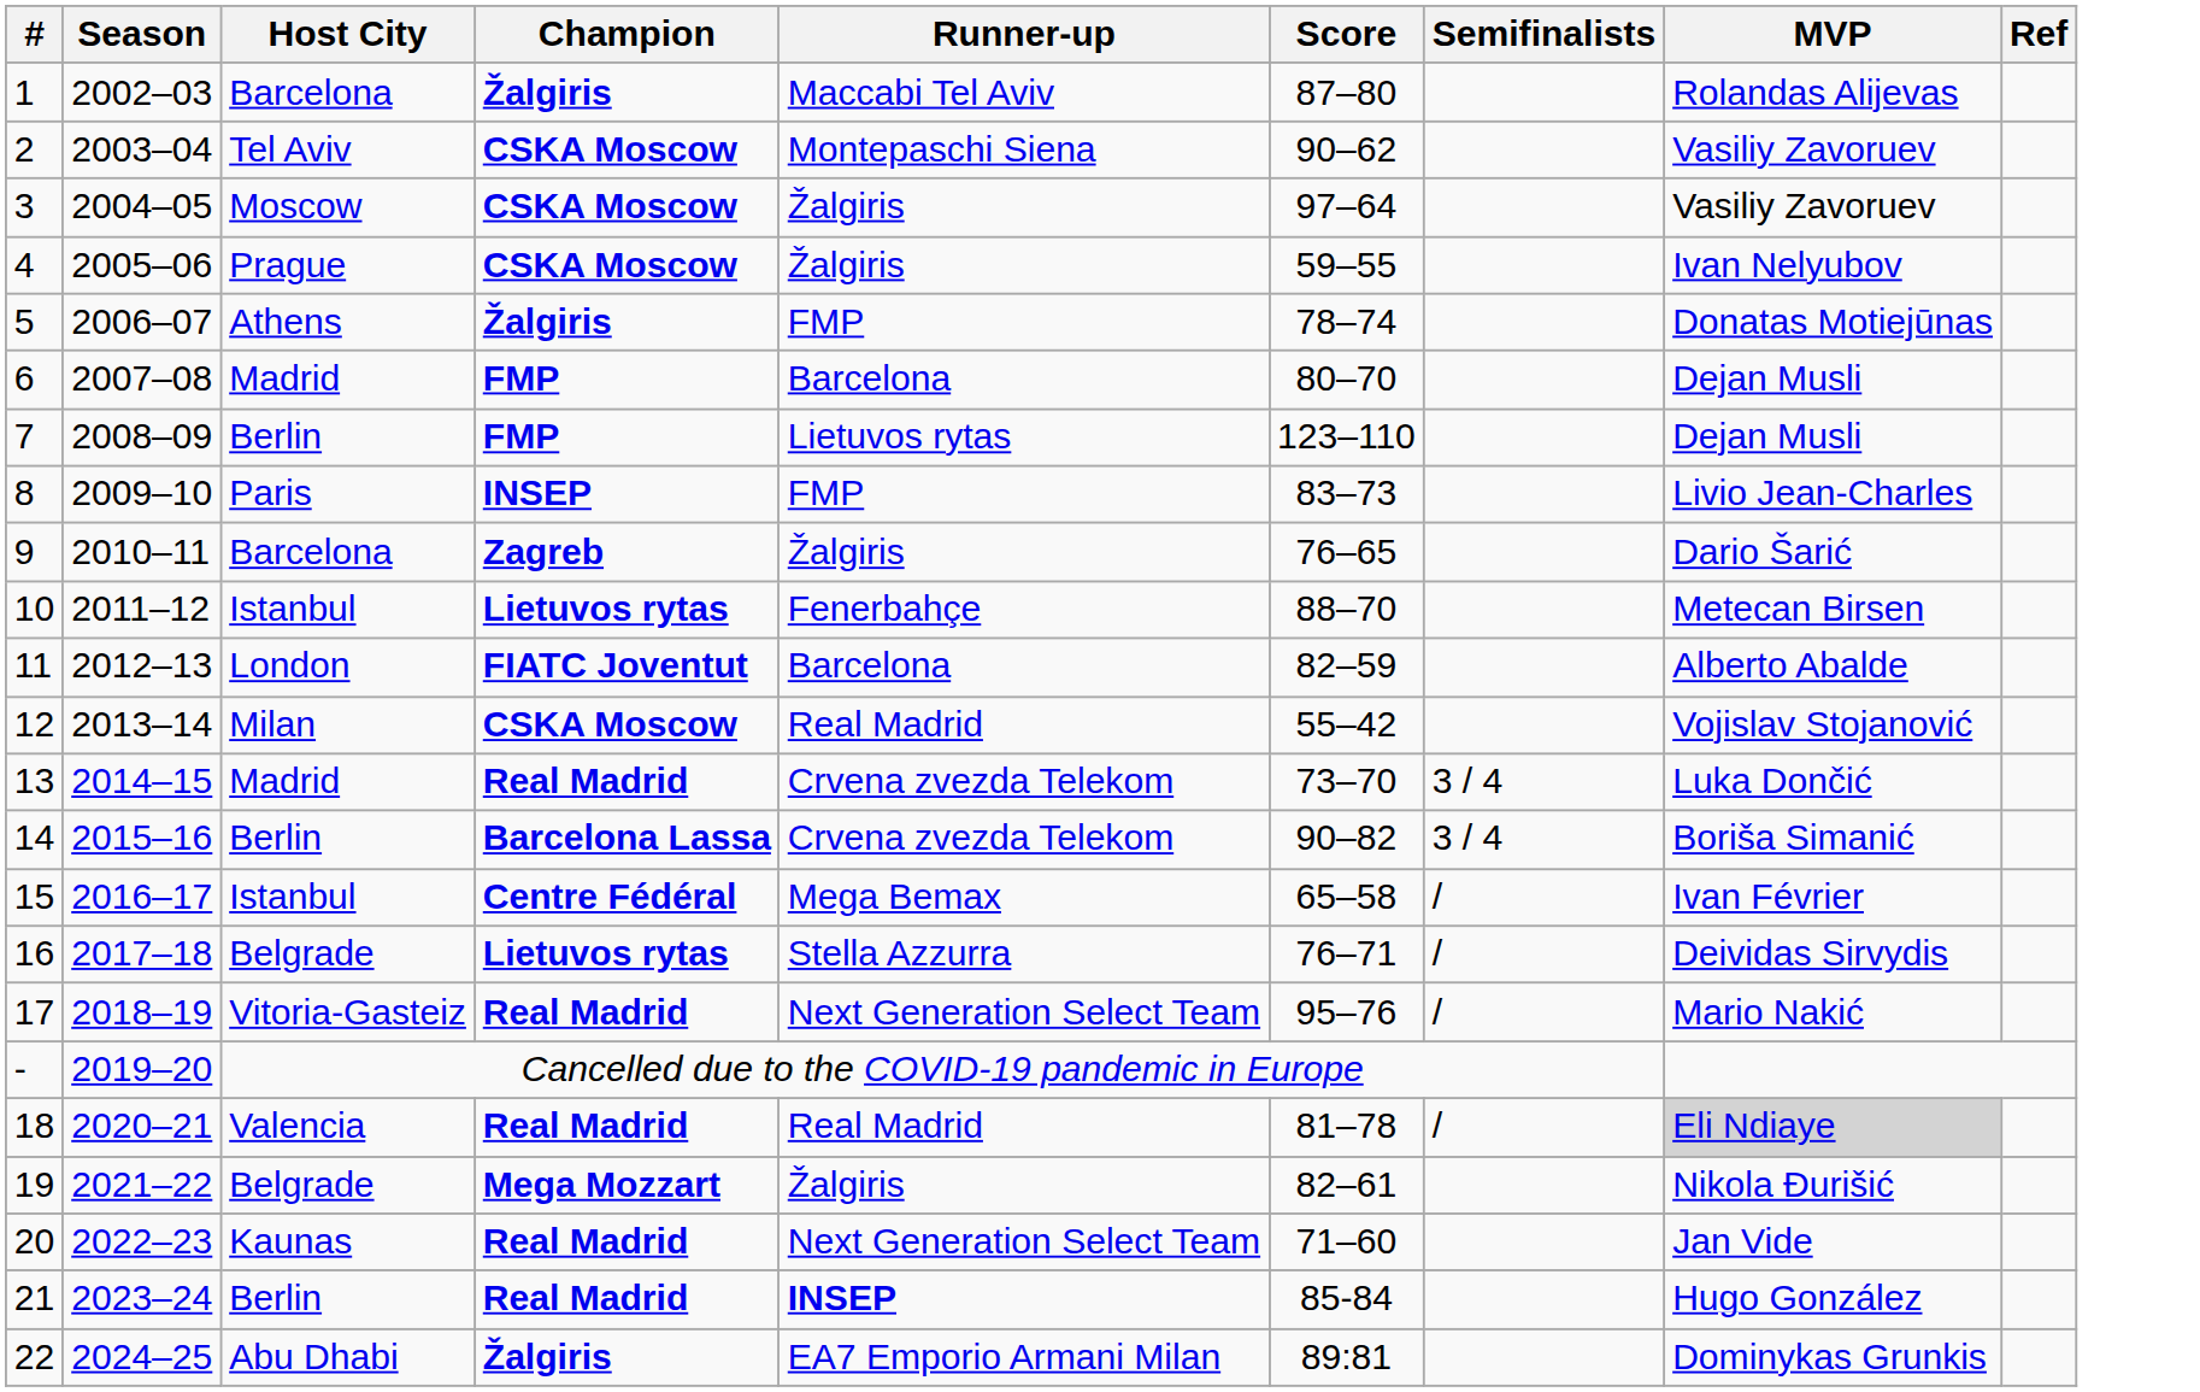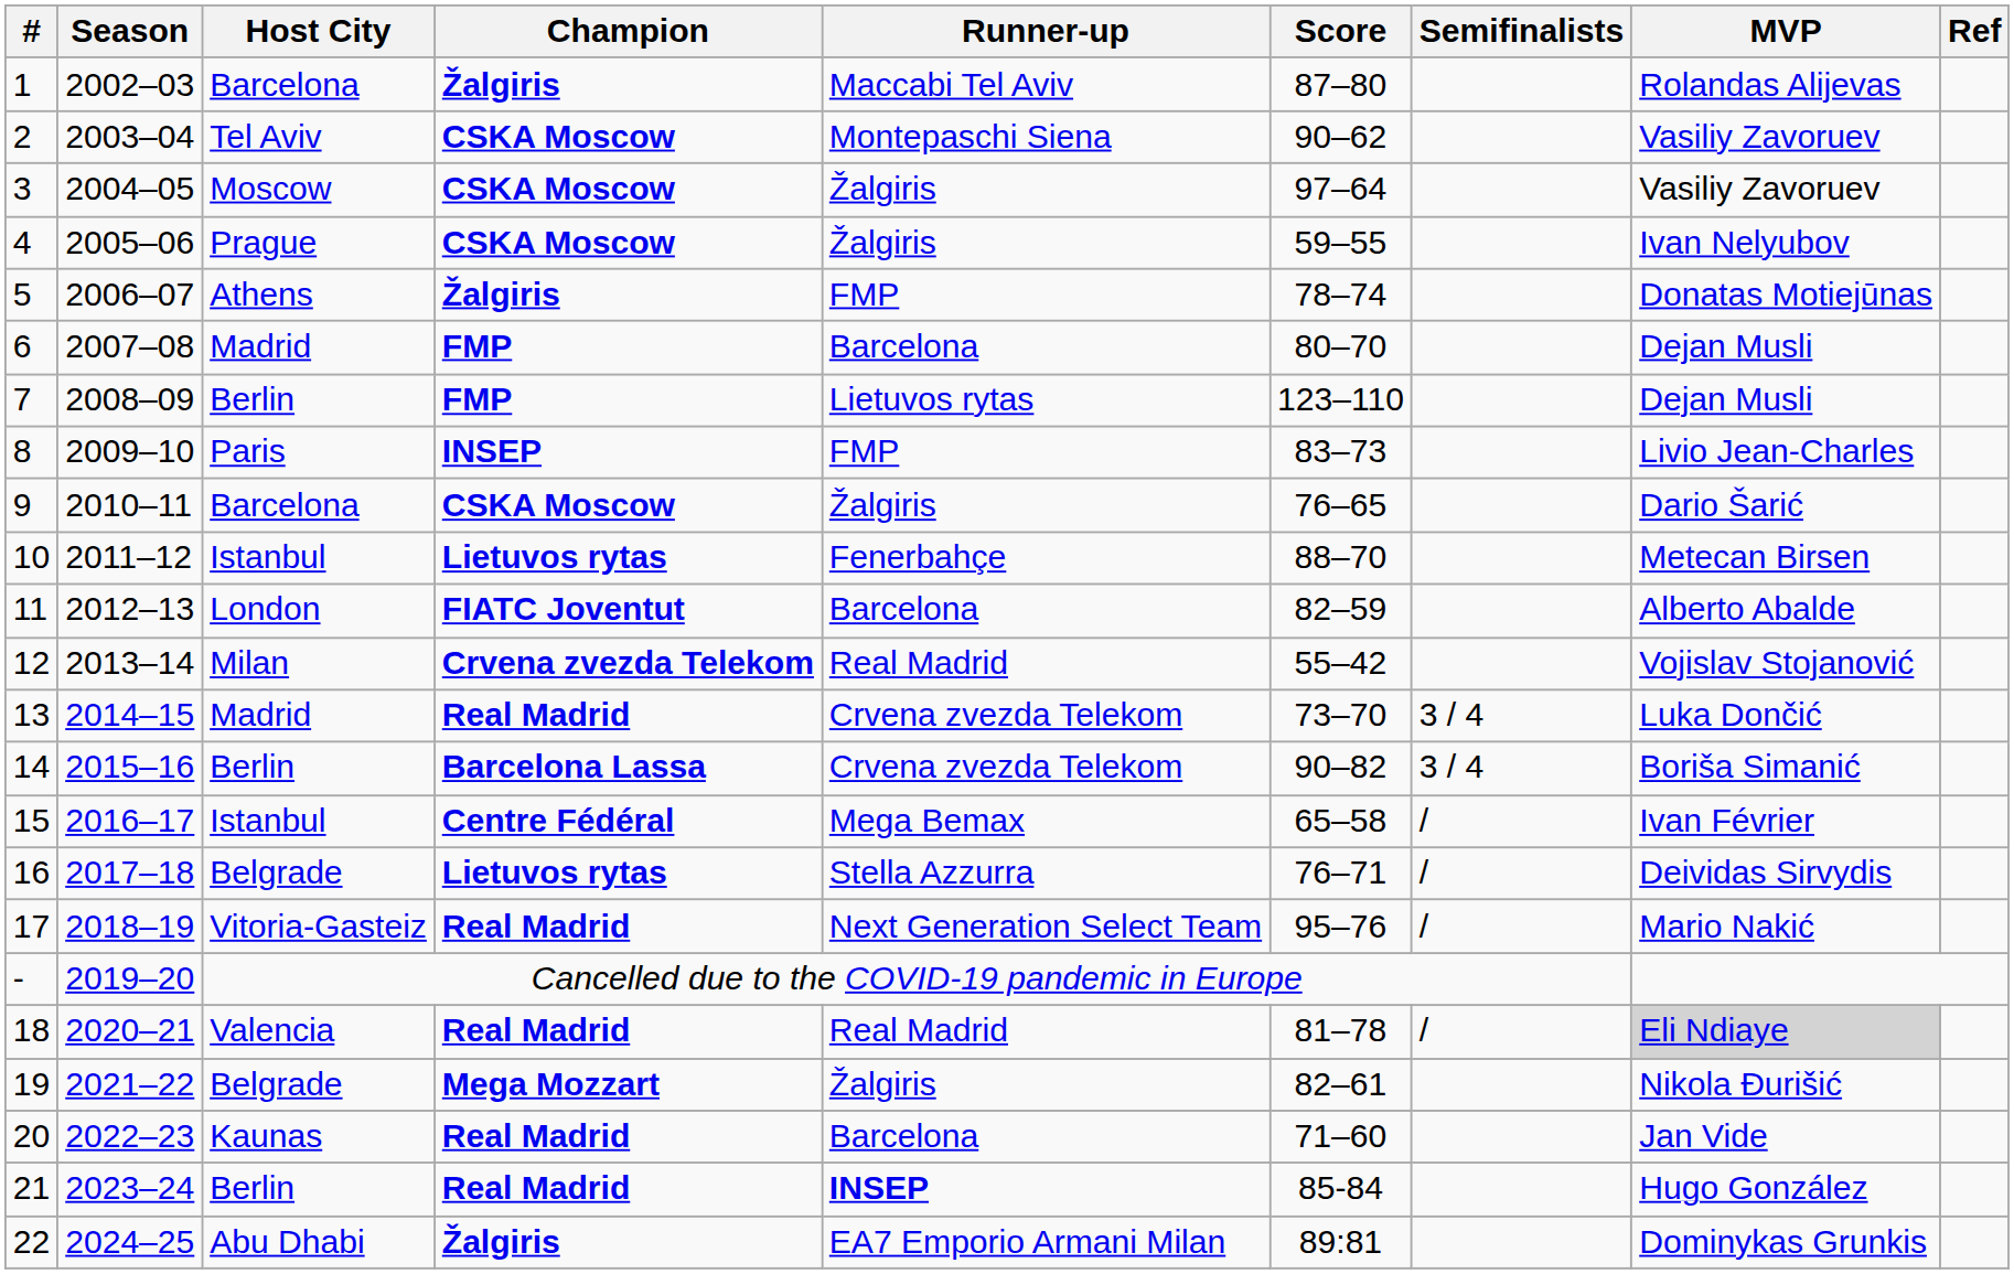 <table class="wikitable">
 <tr>
 <th>#</th>
 <th>Season</th>
 <th>Host City</th>
 <th>Champion</th>
 <th>Runner-up</th>
 <th>Score</th>
 <th>Semifinalists</th>
 <th>MVP</th>
 <th>Ref</th>
 </tr>
 <tr>
 <td>1</td>
 <td>2002–03</td>
 <td><a href='#'>Barcelona</a></td>
 <td> <strong><a href='#'>Žalgiris</a></strong></td>
 <td> <a href='#'>Maccabi Tel Aviv</a></td>
 <td align=center>87–80</td>
 <td></td>
 <td> <a href='#'>Rolandas Alijevas</a></td>
 <td></td>
 </tr>
 <tr>
 <td>2</td>
 <td>2003–04</td>
 <td><a href='#'>Tel Aviv</a></td>
 <td> <strong><a href='#'>CSKA Moscow</a></strong></td>
 <td> <a href='#'>Montepaschi Siena</a></td>
 <td align=center>90–62</td>
 <td></td>
 <td> <a href='#'>Vasiliy Zavoruev</a></td>
 <td></td>
 </tr>
 <tr>
 <td>3</td>
 <td>2004–05</td>
 <td><a href='#'>Moscow</a></td>
 <td> <strong><a href='#'>CSKA Moscow</a></strong></td>
 <td> <a href='#'>Žalgiris</a></td>
 <td align=center>97–64</td>
 <td></td>
 <td> Vasiliy Zavoruev</td>
 <td></td>
 </tr>
 <tr>
 <td>4</td>
 <td>2005–06</td>
 <td><a href='#'>Prague</a></td>
 <td> <strong><a href='#'>CSKA Moscow</a></strong></td>
 <td> <a href='#'>Žalgiris</a></td>
 <td align=center>59–55</td>
 <td></td>
 <td> <a href='#'>Ivan Nelyubov</a></td>
 <td></td>
 </tr>
 <tr>
 <td>5</td>
 <td>2006–07</td>
 <td><a href='#'>Athens</a></td>
 <td> <strong><a href='#'>Žalgiris</a></strong></td>
 <td> <a href='#'>FMP</a></td>
 <td align=center>78–74</td>
 <td></td>
 <td> <a href='#'>Donatas Motiejūnas</a></td>
 <td></td>
 </tr>
 <tr>
 <td>6</td>
 <td>2007–08</td>
 <td><a href='#'>Madrid</a></td>
 <td> <strong><a href='#'>FMP</a></strong></td>
 <td> <a href='#'>Barcelona</a></td>
 <td align=center>80–70</td>
 <td></td>
 <td> <a href='#'>Dejan Musli</a></td>
 <td></td>
 </tr>
 <tr>
 <td>7</td>
 <td>2008–09</td>
 <td><a href='#'>Berlin</a></td>
 <td> <strong><a href='#'>FMP</a></strong></td>
 <td> <a href='#'>Lietuvos rytas</a></td>
 <td align=center>123–110</td>
 <td></td>
 <td> <a href='#'>Dejan Musli</a></td>
 <td></td>
 </tr>
 <tr>
 <td>8</td>
 <td>2009–10</td>
 <td><a href='#'>Paris</a></td>
 <td> <strong><a href='#'>INSEP</a></strong></td>
 <td> <a href='#'>FMP</a></td>
 <td align=center>83–73</td>
 <td></td>
 <td> <a href='#'>Livio Jean-Charles</a></td>
 <td></td>
 </tr>
 <tr>
 <td>9</td>
 <td>2010–11</td>
 <td><a href='#'>Barcelona</a></td>
-<td> <strong><a href='#'>Zagreb</a></strong></td>
+<td> <strong><a href='#'>CSKA Moscow</a></strong></td>
 <td> <a href='#'>Žalgiris</a></td>
 <td align=center>76–65</td>
 <td></td>
 <td> <a href='#'>Dario Šarić</a></td>
 <td></td>
 </tr>
 <tr>
 <td>10</td>
 <td>2011–12</td>
 <td><a href='#'>Istanbul</a></td>
 <td> <strong><a href='#'>Lietuvos rytas</a></strong></td>
 <td> <a href='#'>Fenerbahçe</a></td>
 <td align=center>88–70</td>
 <td></td>
 <td> <a href='#'>Metecan Birsen</a></td>
 <td></td>
 </tr>
 <tr>
 <td>11</td>
 <td>2012–13</td>
 <td><a href='#'>London</a></td>
 <td> <strong><a href='#'>FIATC Joventut</a></strong></td>
 <td> <a href='#'>Barcelona</a></td>
 <td align=center>82–59</td>
 <td></td>
 <td> <a href='#'>Alberto Abalde</a></td>
 <td></td>
 </tr>
 <tr>
 <td>12</td>
 <td>2013–14</td>
 <td><a href='#'>Milan</a></td>
-<td> <strong><a href='#'>CSKA Moscow</a></strong></td>
+<td> <strong><a href='#'>Crvena zvezda Telekom</a></strong></td>
 <td> <a href='#'>Real Madrid</a></td>
 <td align=center>55–42</td>
 <td></td>
 <td> <a href='#'>Vojislav Stojanović</a></td>
 <td></td>
 </tr>
 <tr>
 <td>13</td>
 <td><a href='#'>2014–15</a></td>
 <td><a href='#'>Madrid</a></td>
 <td> <strong><a href='#'>Real Madrid</a></strong></td>
 <td> <a href='#'>Crvena zvezda Telekom</a></td>
 <td align=center>73–70</td>
 <td> 3 /  4</td>
 <td> <a href='#'>Luka Dončić</a></td>
 <td></td>
 </tr>
 <tr>
 <td>14</td>
 <td><a href='#'>2015–16</a></td>
 <td><a href='#'>Berlin</a></td>
 <td> <strong><a href='#'>Barcelona Lassa</a></strong></td>
 <td> <a href='#'>Crvena zvezda Telekom</a></td>
 <td align=center>90–82</td>
 <td> 3 /  4</td>
 <td> <a href='#'>Boriša Simanić</a></td>
 <td></td>
 </tr>
 <tr>
 <td>15</td>
 <td><a href='#'>2016–17</a></td>
 <td><a href='#'>Istanbul</a></td>
 <td> <strong><a href='#'>Centre Fédéral</a></strong></td>
 <td> <a href='#'>Mega Bemax</a></td>
 <td align=center>65–58</td>
 <td> / </td>
 <td> <a href='#'>Ivan Février</a></td>
 <td></td>
 </tr>
 <tr>
 <td>16</td>
 <td><a href='#'>2017–18</a></td>
 <td><a href='#'>Belgrade</a></td>
 <td> <strong><a href='#'>Lietuvos rytas</a></strong></td>
 <td> <a href='#'>Stella Azzurra</a></td>
 <td align=center>76–71</td>
 <td> / </td>
 <td> <a href='#'>Deividas Sirvydis</a></td>
 <td></td>
 </tr>
 <tr>
 <td>17</td>
 <td><a href='#'>2018–19</a></td>
 <td><a href='#'>Vitoria-Gasteiz</a></td>
 <td> <strong><a href='#'>Real Madrid</a></strong></td>
 <td> <a href='#'>Next Generation Select Team</a></td>
 <td align=center>95–76</td>
 <td> / </td>
 <td> <a href='#'>Mario Nakić</a></td>
 <td></td>
 </tr>
 <tr>
 <td>-</td>
 <td><a href='#'>2019–20</a></td>
 <td colspan=5 style="text-align:center;"><em>Cancelled due to the <a href='#'>COVID-19 pandemic in Europe</a></em></td>
 </tr>
 <tr>
 <td>18</td>
 <td><a href='#'>2020–21</a></td>
 <td><a href='#'>Valencia</a></td>
 <td> <strong><a href='#'>Real Madrid</a></strong></td>
 <td> <a href='#'>Real Madrid</a></td>
 <td align=center>81–78</td>
 <td> / </td>
 <td style="background: lightgrey;"> <a href='#'>Eli Ndiaye</a></td>
 <td></td>
 </tr>
 <tr>
 <td>19</td>
 <td><a href='#'>2021–22</a></td>
 <td><a href='#'>Belgrade</a></td>
 <td> <strong><a href='#'>Mega Mozzart</a></strong></td>
 <td> <a href='#'>Žalgiris</a></td>
 <td align=center>82–61</td>
 <td></td>
 <td> <a href='#'>Nikola Đurišić</a></td>
 <td></td>
 </tr>
 <tr>
 <td>20</td>
 <td><a href='#'>2022–23</a></td>
 <td><a href='#'>Kaunas</a></td>
 <td> <strong><a href='#'>Real Madrid</a></strong></td>
-<td> <a href='#'>Next Generation Select Team</a></td>
+<td> <a href='#'>Barcelona</a></td>
 <td align=center>71–60</td>
 <td></td>
 <td> <a href='#'>Jan Vide</a></td>
 <td></td>
 </tr>
 <tr>
 <td>21</td>
 <td><a href='#'>2023–24</a></td>
 <td><a href='#'>Berlin</a></td>
 <td><strong> <a href='#'>Real Madrid</a></strong></td>
 <td> <strong><a href='#'>INSEP</a></strong></td>
 <td align="center">85-84</td>
 <td></td>
 <td> <a href='#'>Hugo González</a></td>
 <td></td>
 </tr>
 <tr>
 <td>22</td>
 <td><a href='#'>2024–25</a></td>
 <td><a href='#'>Abu Dhabi</a></td>
 <td> <strong><a href='#'>Žalgiris</a></strong></td>
 <td> <a href='#'>EA7 Emporio Armani Milan</a></td>
 <td align="center">89:81</td>
 <td></td>
 <td> <a href='#'>Dominykas Grunkis</a></td>
 <td></td>
 </tr>
 </table>
